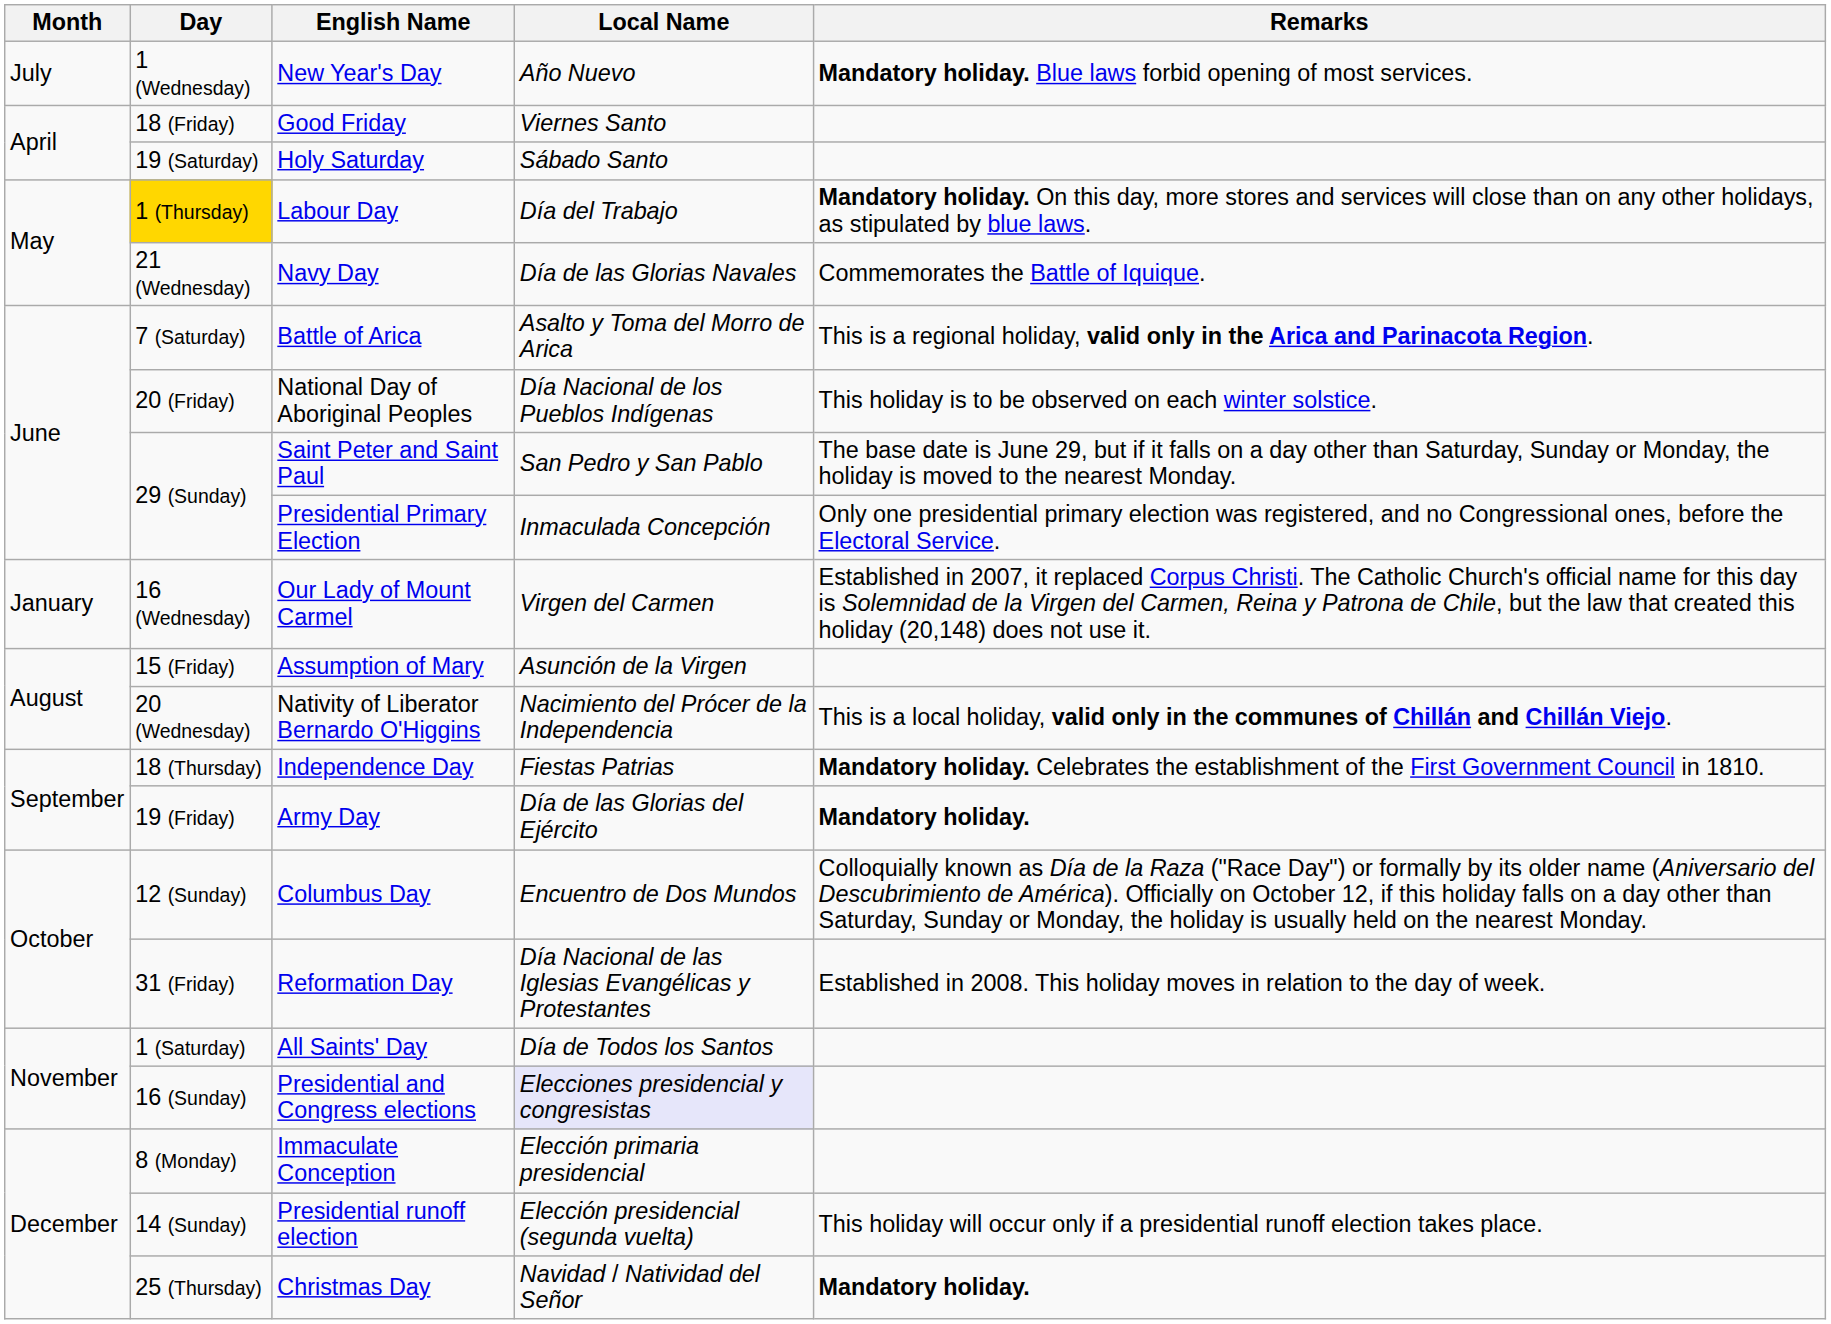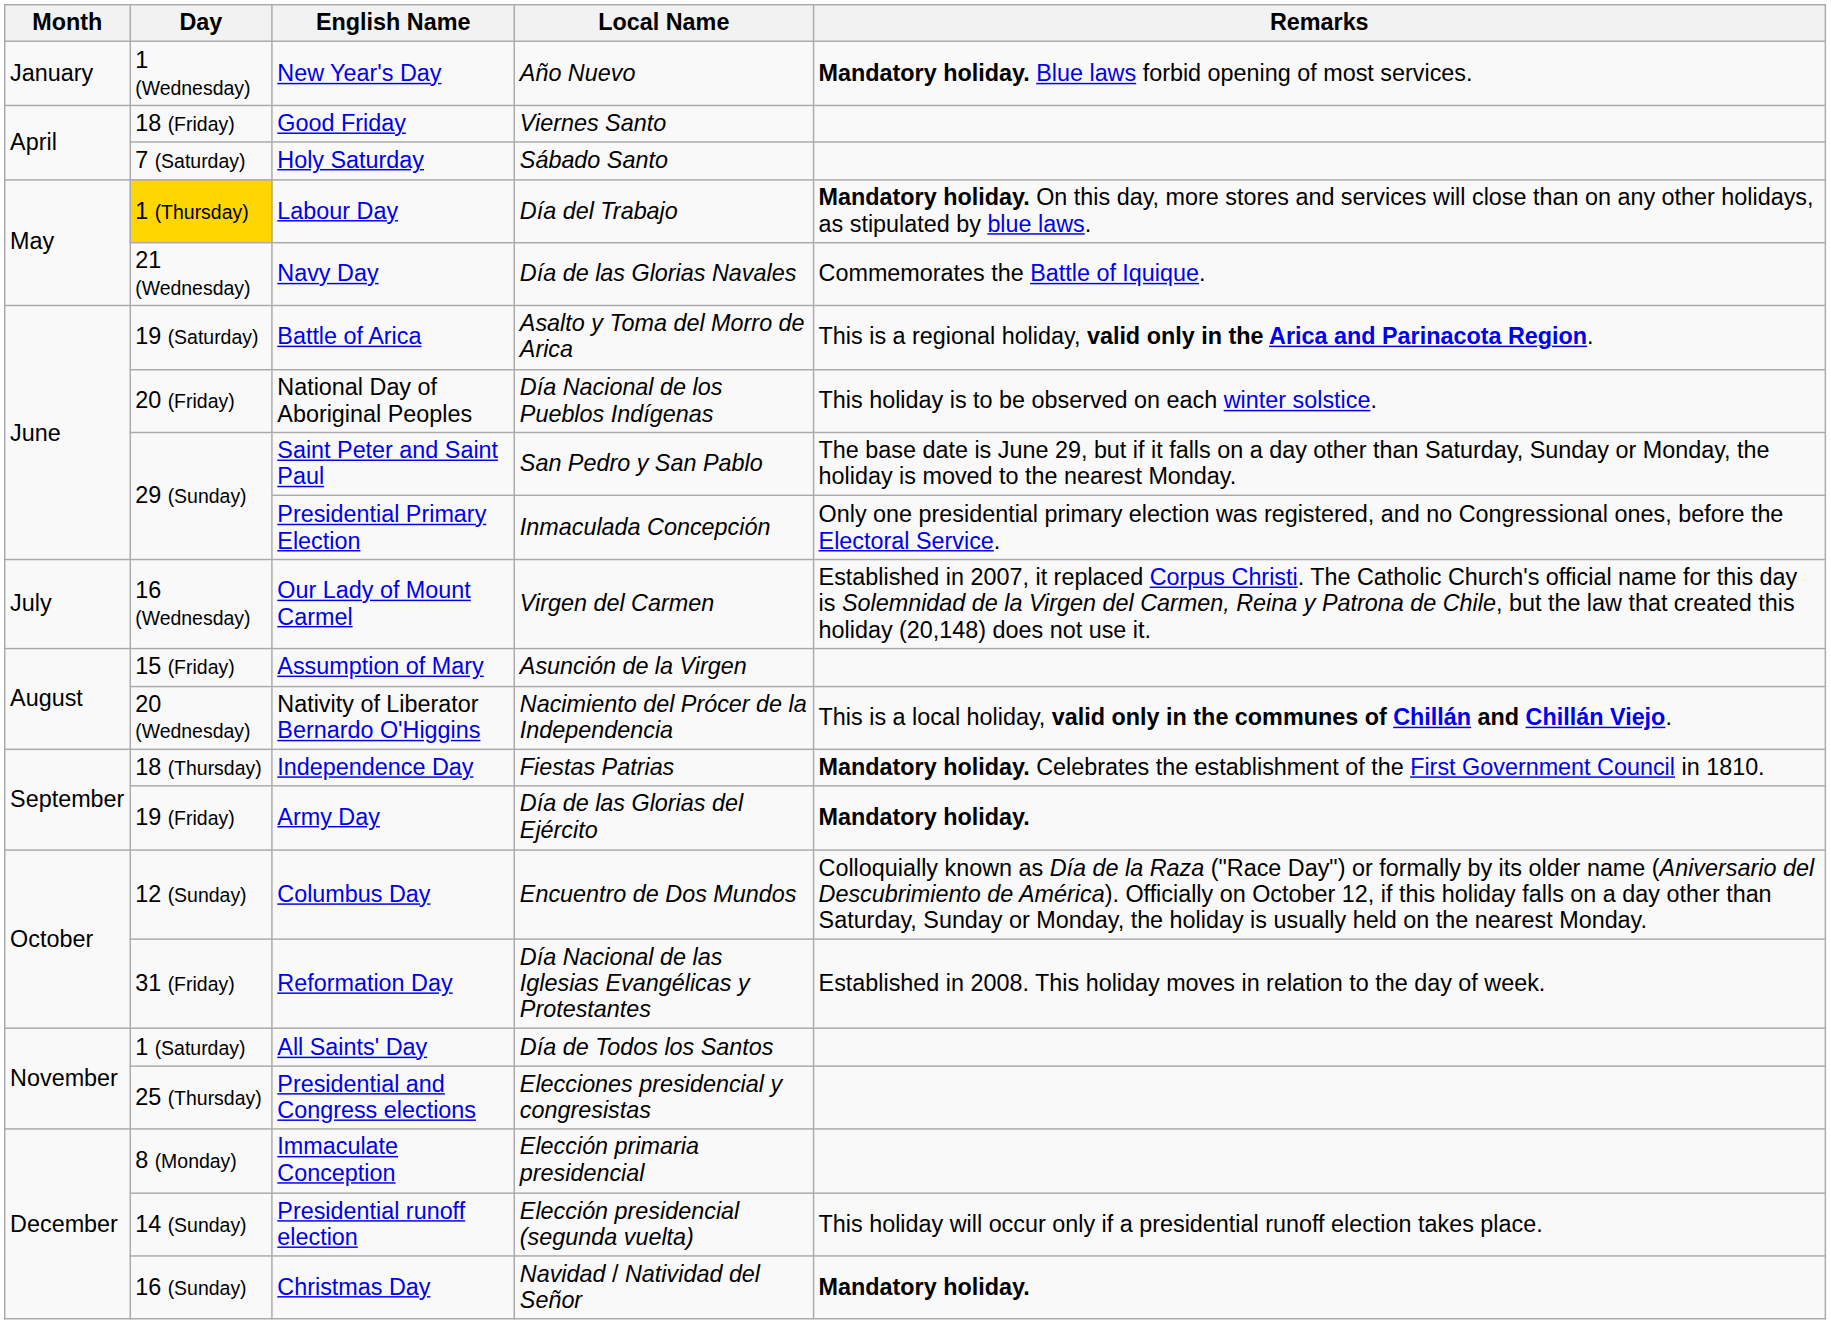 <table class="wikitable">
 <tr>
 <th>Month</th>
 <th style="width:90px;">Day</th>
 <th>English Name</th>
 <th>Local Name</th>
 <th>Remarks</th>
 </tr>
 <tr>
-<td>July</td>
+<td>January</td>
 <td>1 <small>(Wednesday)</small></td>
 <td><a href='#'>New Year's Day</a></td>
 <td><em>Año Nuevo</em></td>
 <td><strong>Mandatory holiday.</strong> <a href='#'>Blue laws</a> forbid opening of most services.</td>
 </tr>
 <tr>
 <td rowspan=2>April</td>
 <td>18 <small>(Friday)</small></td>
 <td><a href='#'>Good Friday</a></td>
 <td><em>Viernes Santo</em></td>
 <td></td>
 </tr>
 <tr>
-<td>19 <small>(Saturday)</small></td>
+<td>7 <small>(Saturday)</small></td>
 <td><a href='#'>Holy Saturday</a></td>
 <td><em>Sábado Santo</em></td>
 <td></td>
 </tr>
 <tr>
 <td rowspan=2>May</td>
 <td style="background: gold;">1 <small>(Thursday)</small></td>
 <td><a href='#'>Labour Day</a></td>
 <td><em>Día del Trabajo</em></td>
 <td><strong>Mandatory holiday.</strong> On this day, more stores and services will close than on any other holidays, as stipulated by <a href='#'>blue laws</a>.</td>
 </tr>
 <tr>
 <td>21 <small>(Wednesday)</small></td>
 <td><a href='#'>Navy Day</a></td>
 <td><em>Día de las Glorias Navales</em></td>
 <td>Commemorates the <a href='#'>Battle of Iquique</a>.</td>
 </tr>
 <tr>
 <td rowspan=4>June</td>
-<td>7 <small>(Saturday)</small></td>
+<td>19 <small>(Saturday)</small></td>
 <td><a href='#'>Battle of Arica</a></td>
 <td><em>Asalto y Toma del Morro de Arica</em></td>
 <td>This is a regional holiday, <strong>valid only in the <a href='#'>Arica and Parinacota Region</a></strong>.</td>
 </tr>
 <tr>
 <td>20 <small>(Friday)</small></td>
 <td>National Day of Aboriginal Peoples</td>
 <td><em>Día Nacional de los Pueblos Indígenas</em></td>
 <td>This holiday is to be observed on each <a href='#'>winter solstice</a>.</td>
 </tr>
 <tr>
 <td rowspan=2>29 <small>(Sunday)</small></td>
 <td><a href='#'>Saint Peter and Saint Paul</a></td>
 <td><em>San Pedro y San Pablo</em></td>
 <td>The base date is June 29, but if it falls on a day other than Saturday, Sunday or Monday, the holiday is moved to the nearest Monday.</td>
 </tr>
 <tr>
 <td><a href='#'>Presidential Primary Election</a></td>
 <td><em>Inmaculada Concepción</em></td>
 <td>Only one presidential primary election was registered, and no Congressional ones, before the <a href='#'>Electoral Service</a>.</td>
 </tr>
 <tr>
-<td>January</td>
+<td>July</td>
 <td>16 <small>(Wednesday)</small></td>
 <td><a href='#'>Our Lady of Mount Carmel</a></td>
 <td><em>Virgen del Carmen</em></td>
 <td>Established in 2007, it replaced <a href='#'>Corpus Christi</a>. The Catholic Church's official name for this day is <em>Solemnidad de la Virgen del Carmen, Reina y Patrona de Chile</em>, but the law that created this holiday (20,148) does not use it.</td>
 </tr>
 <tr>
 <td rowspan=2>August</td>
 <td>15 <small>(Friday)</small></td>
 <td><a href='#'>Assumption of Mary</a></td>
 <td><em>Asunción de la Virgen</em></td>
 <td></td>
 </tr>
 <tr>
 <td>20 <small>(Wednesday)</small></td>
 <td>Nativity of Liberator <a href='#'>Bernardo O'Higgins</a></td>
 <td><em>Nacimiento del Prócer de la Independencia</em></td>
 <td>This is a local holiday, <strong>valid only in the communes of <a href='#'>Chillán</a> and <a href='#'>Chillán Viejo</a></strong>.</td>
 </tr>
 <tr>
 <td rowspan=2>September</td>
 <td>18 <small>(Thursday)</small></td>
 <td><a href='#'>Independence Day</a></td>
 <td><em>Fiestas Patrias</em></td>
 <td><strong>Mandatory holiday.</strong> Celebrates the establishment of the <a href='#'>First Government Council</a> in 1810.</td>
 </tr>
 <tr>
 <td>19 <small>(Friday)</small></td>
 <td><a href='#'>Army Day</a></td>
 <td><em>Día de las Glorias del Ejército</em></td>
 <td><strong>Mandatory holiday.</strong></td>
 </tr>
 <tr>
 <td rowspan=2>October</td>
 <td>12 <small>(Sunday)</small></td>
 <td><a href='#'>Columbus Day</a></td>
 <td><em>Encuentro de Dos Mundos</em></td>
 <td>Colloquially known as <em>Día de la Raza</em> ("Race Day") or formally by its older name (<em>Aniversario del Descubrimiento de América</em>). Officially on October 12, if this holiday falls on a day other than Saturday, Sunday or Monday, the holiday is usually held on the nearest Monday.</td>
 </tr>
 <tr>
 <td>31 <small>(Friday)</small></td>
 <td><a href='#'>Reformation Day</a></td>
 <td><em>Día Nacional de las Iglesias Evangélicas y Protestantes</em></td>
 <td>Established in 2008. This holiday moves in relation to the day of week.</td>
 </tr>
 <tr>
 <td rowspan=2>November</td>
 <td>1 <small>(Saturday)</small></td>
 <td><a href='#'>All Saints' Day</a></td>
 <td><em>Día de Todos los Santos</em></td>
 <td></td>
 </tr>
 <tr>
-<td>16 <small>(Sunday)</small></td>
+<td>25 <small>(Thursday)</small></td>
 <td><a href='#'>Presidential and Congress elections</a></td>
-<td style="background: lavender;"><em>Elecciones presidencial y congresistas</em></td>
+<td><em>Elecciones presidencial y congresistas</em></td>
 <td></td>
 </tr>
 <tr>
 <td rowspan=3>December</td>
 <td>8 <small>(Monday)</small></td>
 <td><a href='#'>Immaculate Conception</a></td>
 <td><em>Elección primaria presidencial</em> </td>
 <td></td>
 </tr>
 <tr>
 <td>14 <small>(Sunday)</small></td>
 <td><a href='#'>Presidential runoff election</a></td>
 <td><em>Elección presidencial (segunda vuelta)</em></td>
 <td>This holiday will occur only if a presidential runoff election takes place.</td>
 </tr>
 <tr>
-<td>25 <small>(Thursday)</small></td>
+<td>16 <small>(Sunday)</small></td>
 <td><a href='#'>Christmas Day</a></td>
 <td><em>Navidad</em> / <em>Natividad del Señor</em></td>
 <td><strong>Mandatory holiday.</strong></td>
 </tr>
 </table>
